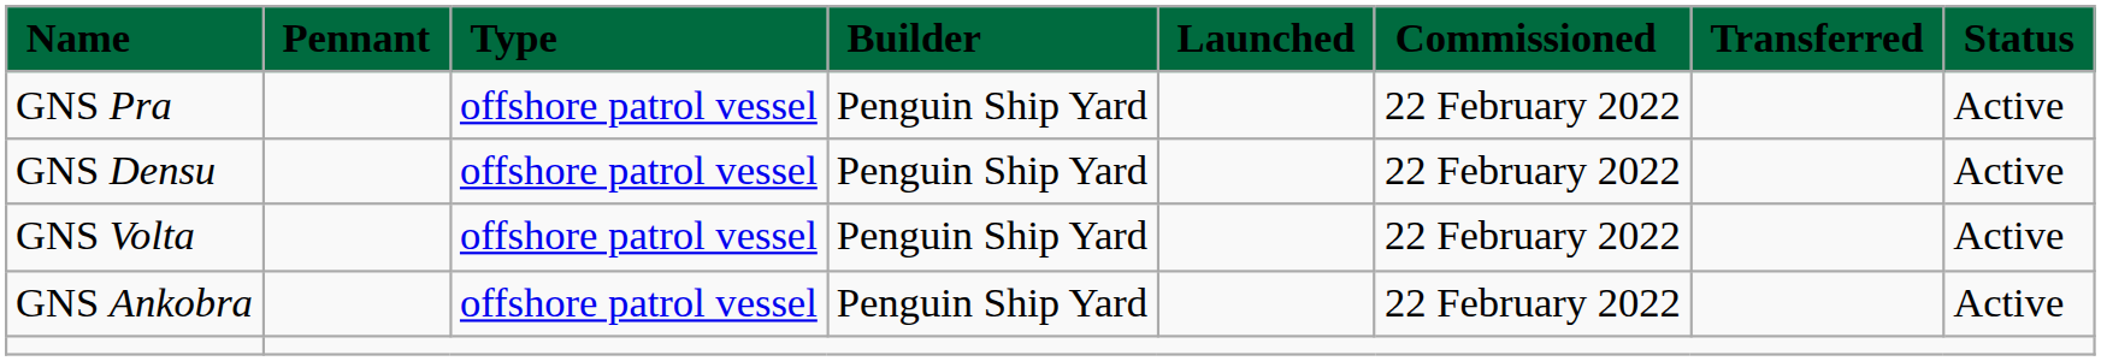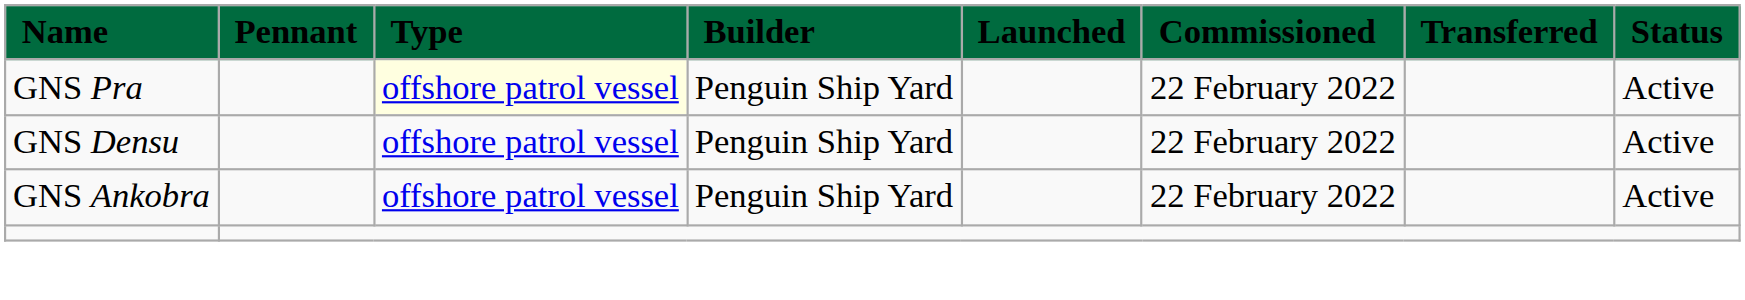 <table class="wikitable">
 <tr ---- bgcolor=#006b3f>
 <td><strong><span> Name </span></strong></td>
 <td><strong><span> Pennant </span></strong></td>
 <td><strong><span> Type </span></strong></td>
 <td><strong><span> Builder </span></strong></td>
 <td><strong><span> Launched </span></strong></td>
 <td><strong><span> Commissioned </span></strong></td>
 <td><strong><span> Transferred </span></strong></td>
 <td><strong><span> Status </span></strong></td>
 </tr>
 <tr>
 <td>GNS <em>Pra</em></td>
 <td></td>
-<td><a href='#'>offshore patrol vessel</a></td>
+<td style="background: lightyellow;"><a href='#'>offshore patrol vessel</a></td>
 <td>Penguin Ship Yard</td>
 <td></td>
 <td>22 February 2022</td>
 <td></td>
 <td>Active</td>
 </tr>
 <tr>
 <td>GNS <em>Densu</em></td>
-<td></td>
-<td><a href='#'>offshore patrol vessel</a></td>
-<td>Penguin Ship Yard</td>
-<td></td>
-<td>22 February 2022</td>
-<td></td>
-<td>Active</td>
-</tr>
-<tr>
-<td>GNS <em>Volta</em></td>
 <td></td>
 <td><a href='#'>offshore patrol vessel</a></td>
 <td>Penguin Ship Yard</td>
 <td></td>
 <td>22 February 2022</td>
 <td></td>
 <td>Active</td>
 </tr>
 <tr>
 <td>GNS <em>Ankobra</em></td>
 <td></td>
 <td><a href='#'>offshore patrol vessel</a></td>
 <td>Penguin Ship Yard</td>
 <td></td>
 <td>22 February 2022</td>
 <td></td>
 <td>Active</td>
 </tr>
 <tr>
 <td></td>
 </tr>
 </table>
